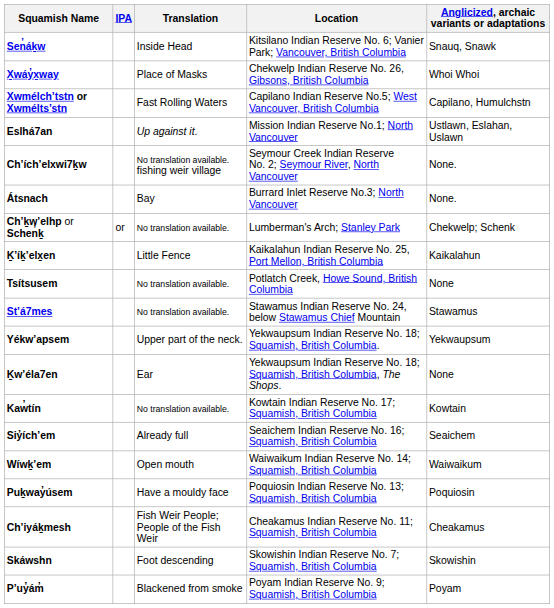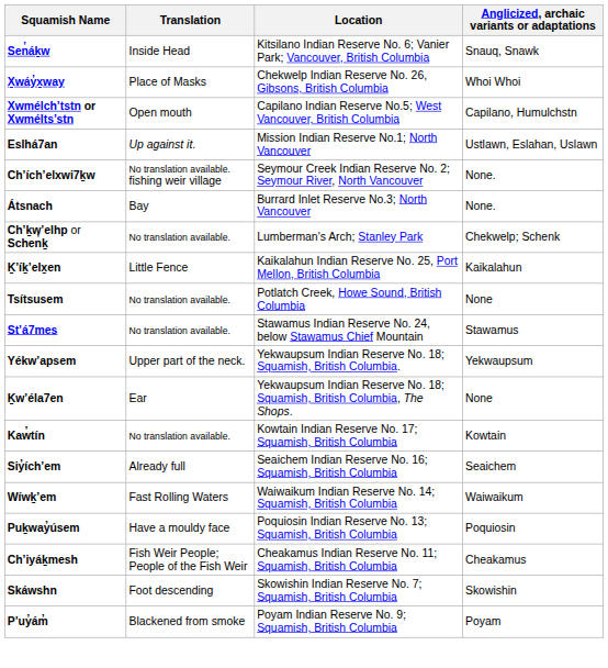 <table class="wikitable" style="width:95%;">
 <tr style="background:#fff;">
 <th>Squamish Name</th>
-<th><a href='#'>IPA</a></th>
 <th>Translation</th>
 <th>Location</th>
 <th><a href='#'>Anglicized</a>, archaic variants or adaptations</th>
 </tr>
 <tr style="background:#fff;">
 <td><strong><a href='#'>Sen̓áḵw</a></strong></td>
-<td></td>
 <td>Inside Head</td>
 <td>Kitsilano Indian Reserve No. 6; Vanier Park; <a href='#'>Vancouver, British Columbia</a></td>
 <td>Snauq, Snawk</td>
 </tr>
 <tr style="background:#fff;">
 <td><strong><a href='#'>X̱wáy̓x̱way</a></strong></td>
-<td></td>
 <td>Place of Masks</td>
 <td>Chekwelp Indian Reserve No. 26, <a href='#'>Gibsons, British Columbia</a></td>
 <td>Whoi Whoi</td>
 </tr>
 <tr style="background:#fff;">
 <td><strong><a href='#'>Xwmélch’tstn</a> or <a href='#'>Xwmélts’stn</a></strong></td>
-<td></td>
-<td>Fast Rolling Waters</td>
+<td>Open mouth</td>
 <td>Capilano Indian Reserve No.5; <a href='#'>West Vancouver, British Columbia</a></td>
 <td>Capilano, Humulchstn</td>
 </tr>
 <tr style="background:#fff;">
 <td><strong>Eslhá7an</strong></td>
-<td></td>
 <td><em>Up against it</em>.</td>
 <td>Mission Indian Reserve No.1; <a href='#'>North Vancouver</a></td>
 <td>Ustlawn, Eslahan, Uslawn</td>
 </tr>
 <tr style="background:#fff;">
 <td><strong>Ch’ích’elxwi7ḵw</strong></td>
-<td></td>
 <td><small>No translation available.</small> fishing weir village</td>
 <td>Seymour Creek Indian Reserve No. 2; <a href='#'>Seymour River</a>, <a href='#'>North Vancouver</a></td>
 <td>None.</td>
 </tr>
 <tr style="background:#fff;">
 <td><strong>Átsnach</strong></td>
-<td></td>
 <td>Bay</td>
 <td>Burrard Inlet Reserve No.3; <a href='#'>North Vancouver</a></td>
 <td>None.</td>
 </tr>
 <tr style="background:#fff;">
 <td><strong>Ch’ḵw’elhp</strong> or <strong>Schen̓ḵ</strong></td>
-<td> or </td>
 <td><small>No translation available.</small></td>
 <td>Lumberman's Arch; <a href='#'>Stanley Park</a></td>
 <td>Chekwelp; Schenk</td>
 </tr>
 <tr style="background:#fff;">
 <td><strong>Ḵ’íḵ’elx̱en</strong></td>
-<td></td>
 <td>Little Fence</td>
 <td>Kaikalahun Indian Reserve No. 25, <a href='#'>Port Mellon, British Columbia</a></td>
 <td>Kaikalahun</td>
 </tr>
 <tr style="background:#fff;">
 <td><strong>Tsítsusem</strong></td>
-<td></td>
 <td><small>No translation available.</small></td>
 <td>Potlatch Creek, <a href='#'>Howe Sound, British Columbia</a></td>
 <td>None</td>
 </tr>
 <tr style="background:#fff;">
 <td><strong><a href='#'>St’á7mes</a></strong></td>
-<td></td>
 <td><small>No translation available.</small></td>
 <td>Stawamus Indian Reserve No. 24, below <a href='#'>Stawamus Chief</a> Mountain</td>
 <td>Stawamus</td>
 </tr>
 <tr style="background:#fff;">
 <td><strong>Yékw’apsem</strong></td>
-<td></td>
 <td>Upper part of the neck.</td>
 <td>Yekwaupsum Indian Reserve No. 18; <a href='#'>Squamish, British Columbia</a>.</td>
 <td>Yekwaupsum</td>
 </tr>
 <tr style="background:#fff;">
 <td><strong>Ḵw’éla7en</strong></td>
-<td><small></small></td>
 <td>Ear</td>
 <td>Yekwaupsum Indian Reserve No. 18; <a href='#'>Squamish, British Columbia</a>, <em>The Shops</em>.</td>
 <td>None</td>
 </tr>
 <tr style="background:#fff;">
 <td><strong>Kaw̓tín</strong></td>
-<td></td>
 <td><small>No translation available.</small></td>
 <td>Kowtain Indian Reserve No. 17; <a href='#'>Squamish, British Columbia</a></td>
 <td>Kowtain</td>
 </tr>
 <tr style="background:#fff;">
 <td><strong>Siy̓ích’em</strong></td>
-<td><small></small></td>
 <td>Already full</td>
 <td>Seaichem Indian Reserve No. 16; <a href='#'>Squamish, British Columbia</a></td>
 <td>Seaichem</td>
 </tr>
 <tr style="background:#fff;">
 <td><strong>Wíwḵ’em</strong></td>
-<td></td>
-<td>Open mouth</td>
+<td>Fast Rolling Waters</td>
 <td>Waiwaikum Indian Reserve No. 14; <a href='#'>Squamish, British Columbia</a></td>
 <td>Waiwaikum</td>
 </tr>
 <tr style="background:#fff;">
 <td><strong>Puḵway̓úsem</strong></td>
-<td><small></small></td>
 <td>Have a mouldy face</td>
 <td>Poquiosin Indian Reserve No. 13; <a href='#'>Squamish, British Columbia</a></td>
 <td>Poquiosin</td>
 </tr>
 <tr style="background:#fff;">
 <td><strong>Ch’iyáḵmesh</strong></td>
-<td></td>
 <td>Fish Weir People; People of the Fish Weir</td>
 <td>Cheakamus Indian Reserve No. 11; <a href='#'>Squamish, British Columbia</a></td>
 <td>Cheakamus</td>
 </tr>
 <tr style="background:#fff;">
 <td><strong>Skáwshn</strong></td>
-<td><small></small></td>
 <td>Foot descending</td>
 <td>Skowishin Indian Reserve No. 7; <a href='#'>Squamish, British Columbia</a></td>
 <td>Skowishin</td>
 </tr>
 <tr style="background:#fff;">
 <td><strong>P’uy̓ám̓</strong></td>
-<td></td>
 <td>Blackened from smoke</td>
 <td>Poyam Indian Reserve No. 9; <a href='#'>Squamish, British Columbia</a></td>
 <td>Poyam</td>
 </tr>
 </table>
